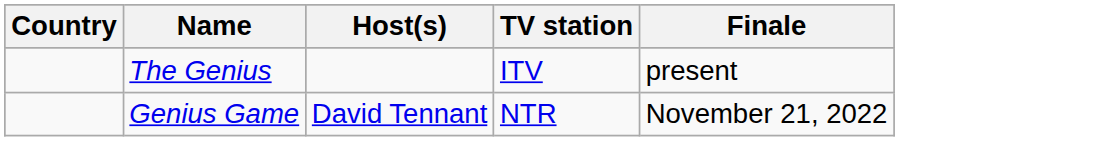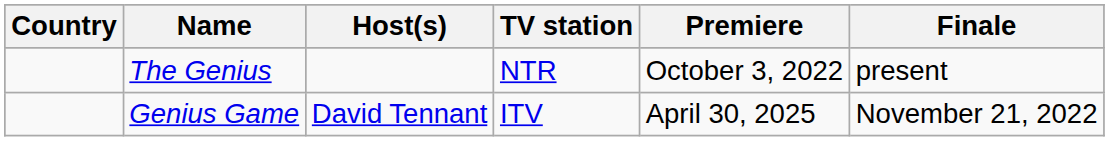 <table class="wikitable">
 <tr>
 <th>Country</th>
 <th>Name</th>
 <th>Host(s)</th>
 <th>TV station</th>
+<th>Premiere</th>
 <th>Finale</th>
 </tr>
 <tr>
 <td></td>
 <td><em><a href='#'>The Genius</a></em></td>
 <td></td>
-<td><a href='#'>ITV</a></td>
+<td><a href='#'>NTR</a></td>
+<td>October 3, 2022</td>
 <td>present</td>
 </tr>
 <tr>
 <td></td>
 <td><em><a href='#'>Genius Game</a></em></td>
 <td><a href='#'>David Tennant</a></td>
-<td><a href='#'>NTR</a></td>
+<td><a href='#'>ITV</a></td>
+<td>April 30, 2025</td>
 <td>November 21, 2022</td>
 </tr>
 </table>
